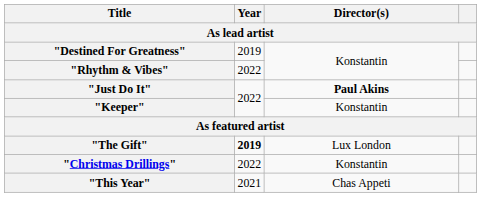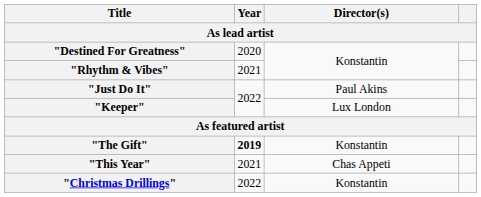 <table class="wikitable plainrowheaders" style="text-align:center;">
 <tr>
 <th scope="col" style="width:19em;">Title</th>
 <th scope="col" style="width:1em;">Year</th>
 <th scope="col" style="width:16em;">Director(s)</th>
 <th scope="col" style="width:1em;"></th>
 </tr>
 <tr>
 <th scope="col" colspan="4">As lead artist</th>
 </tr>
 <tr>
 <th scope="row">"Destined For Greatness"<br></th>
-<td>2019</td>
+<td>2020</td>
 <td rowspan="2">Konstantin</td>
 <td></td>
 </tr>
 <tr>
 <th scope="row">"Rhythm & Vibes"<br></th>
-<td>2022</td>
+<td>2021</td>
 <td></td>
 </tr>
 <tr>
 <th scope="row">"Just Do It"<br></th>
 <td rowspan="2">2022</td>
-<td><strong>Paul Akins</strong></td>
+<td>Paul Akins</td>
 <td></td>
 </tr>
 <tr>
 <th scope="row">"Keeper"<br></th>
-<td>Konstantin</td>
+<td>Lux London</td>
 <td></td>
 </tr>
 <tr>
 <th scope="col" colspan="4">As featured artist</th>
 </tr>
 <tr>
 <th scope="row">"The Gift"<br></th>
 <td><strong>2019</strong></td>
-<td>Lux London</td>
-<td></td>
-</tr>
-<tr>
-<th scope="row">"<a href='#'>Christmas Drillings</a>"<br></th>
-<td>2022</td>
 <td>Konstantin</td>
 <td></td>
 </tr>
 <tr>
 <th scope="row">"This Year"<br></th>
 <td>2021</td>
 <td>Chas Appeti</td>
 <td></td>
 </tr>
+<tr>
+<th scope="row">"<a href='#'>Christmas Drillings</a>"<br></th>
+<td>2022</td>
+<td>Konstantin</td>
+<td></td>
+</tr>
 </table>
